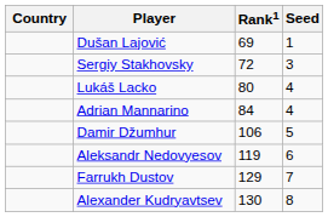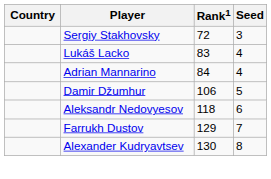 <table class="sortable wikitable">
 <tr>
 <th width="70">Country</th>
 <th width="175">Player</th>
 <th>Rank<sup>1</sup></th>
 <th>Seed</th>
-</tr>
-<tr>
-<td></td>
-<td><a href='#'>Dušan Lajović</a></td>
-<td>69</td>
-<td>1</td>
 </tr>
 <tr>
 <td></td>
 <td><a href='#'>Sergiy Stakhovsky</a></td>
 <td>72</td>
 <td>3</td>
 </tr>
 <tr>
 <td></td>
 <td><a href='#'>Lukáš Lacko</a></td>
-<td>80</td>
+<td>83</td>
 <td>4</td>
 </tr>
 <tr>
 <td></td>
 <td><a href='#'>Adrian Mannarino</a></td>
 <td>84</td>
 <td>4</td>
 </tr>
 <tr>
 <td></td>
 <td><a href='#'>Damir Džumhur</a></td>
 <td>106</td>
 <td>5</td>
 </tr>
 <tr>
 <td></td>
 <td><a href='#'>Aleksandr Nedovyesov</a></td>
-<td>119</td>
+<td>118</td>
 <td>6</td>
 </tr>
 <tr>
 <td></td>
 <td><a href='#'>Farrukh Dustov</a></td>
 <td>129</td>
 <td>7</td>
 </tr>
 <tr>
 <td></td>
 <td><a href='#'>Alexander Kudryavtsev</a></td>
 <td>130</td>
 <td>8</td>
 </tr>
 </table>
